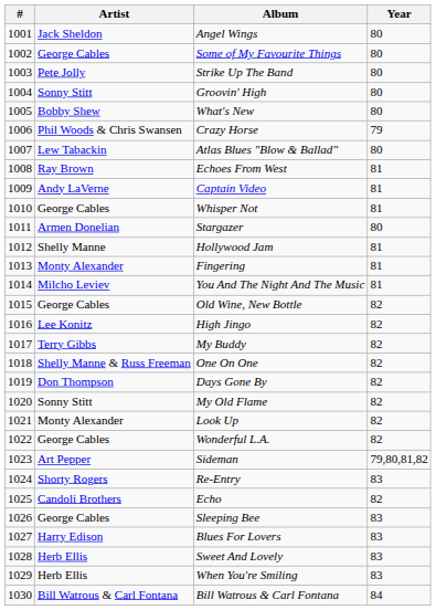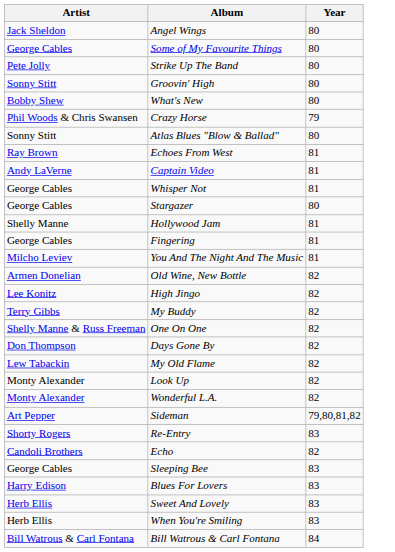 <table class="wikitable sortable">
 <tr>
-<th>#</th>
 <th>Artist</th>
 <th>Album</th>
 <th>Year</th>
 </tr>
 <tr>
-<td>1001</td>
 <td><a href='#'>Jack Sheldon</a></td>
 <td><em>Angel Wings</em></td>
 <td>80</td>
 </tr>
 <tr>
-<td>1002</td>
 <td><a href='#'>George Cables</a></td>
 <td><em><a href='#'>Some of My Favourite Things</a></em></td>
 <td>80</td>
 </tr>
 <tr>
-<td>1003</td>
 <td><a href='#'>Pete Jolly</a></td>
 <td><em>Strike Up The Band</em></td>
 <td>80</td>
 </tr>
 <tr>
-<td>1004</td>
 <td><a href='#'>Sonny Stitt</a></td>
 <td><em>Groovin' High</em></td>
 <td>80</td>
 </tr>
 <tr>
-<td>1005</td>
 <td><a href='#'>Bobby Shew</a></td>
 <td><em>What's New</em></td>
 <td>80</td>
 </tr>
 <tr>
-<td>1006</td>
 <td><a href='#'>Phil Woods</a> & Chris Swansen</td>
 <td style="white-space:nowrap;"><em>Crazy Horse</em></td>
 <td>79</td>
 </tr>
 <tr>
-<td>1007</td>
-<td><a href='#'>Lew Tabackin</a></td>
+<td>Sonny Stitt</td>
 <td><em>Atlas Blues "Blow & Ballad"</em></td>
 <td>80</td>
 </tr>
 <tr>
-<td>1008</td>
 <td><a href='#'>Ray Brown</a></td>
 <td><em>Echoes From West</em></td>
 <td>81</td>
 </tr>
 <tr>
-<td>1009</td>
 <td><a href='#'>Andy LaVerne</a></td>
 <td><em><a href='#'>Captain Video</a></em></td>
 <td>81</td>
 </tr>
 <tr>
-<td>1010</td>
 <td>George Cables</td>
 <td><em>Whisper Not</em></td>
 <td>81</td>
 </tr>
 <tr>
-<td>1011</td>
-<td><a href='#'>Armen Donelian</a></td>
+<td>George Cables</td>
 <td><em>Stargazer</em></td>
 <td>80</td>
 </tr>
 <tr>
-<td>1012</td>
 <td>Shelly Manne</td>
 <td><em>Hollywood Jam</em></td>
 <td>81</td>
 </tr>
 <tr>
-<td>1013</td>
-<td><a href='#'>Monty Alexander</a></td>
+<td>George Cables</td>
 <td><em>Fingering</em></td>
 <td>81</td>
 </tr>
 <tr>
-<td>1014</td>
 <td><a href='#'>Milcho Leviev</a></td>
 <td><em>You And The Night And The Music</em></td>
 <td>81</td>
 </tr>
 <tr>
-<td>1015</td>
-<td>George Cables</td>
+<td><a href='#'>Armen Donelian</a></td>
 <td><em>Old Wine, New Bottle</em></td>
 <td>82</td>
 </tr>
 <tr>
-<td>1016</td>
 <td><a href='#'>Lee Konitz</a></td>
 <td><em>High Jingo</em></td>
 <td>82</td>
 </tr>
 <tr>
-<td>1017</td>
 <td><a href='#'>Terry Gibbs</a></td>
 <td><em>My Buddy</em></td>
 <td>82</td>
 </tr>
 <tr>
-<td>1018</td>
 <td style="white-space:nowrap;"><a href='#'>Shelly Manne</a> & <a href='#'>Russ Freeman</a></td>
 <td><em>One On One</em></td>
 <td>82</td>
 </tr>
 <tr>
-<td>1019</td>
 <td><a href='#'>Don Thompson</a></td>
 <td><em>Days Gone By</em></td>
 <td>82</td>
 </tr>
 <tr>
-<td>1020</td>
-<td>Sonny Stitt</td>
+<td><a href='#'>Lew Tabackin</a></td>
 <td><em>My Old Flame</em></td>
 <td>82</td>
 </tr>
 <tr>
-<td>1021</td>
 <td>Monty Alexander</td>
 <td><em>Look Up</em></td>
 <td>82</td>
 </tr>
 <tr>
-<td>1022</td>
-<td>George Cables</td>
+<td><a href='#'>Monty Alexander</a></td>
 <td><em>Wonderful L.A.</em></td>
 <td>82</td>
 </tr>
 <tr>
-<td>1023</td>
 <td><a href='#'>Art Pepper</a></td>
 <td><em>Sideman</em></td>
 <td>79,80,81,82</td>
 </tr>
 <tr>
-<td>1024</td>
 <td><a href='#'>Shorty Rogers</a></td>
 <td><em>Re-Entry</em></td>
 <td>83</td>
 </tr>
 <tr>
-<td>1025</td>
 <td><a href='#'>Candoli Brothers</a></td>
 <td><em>Echo</em></td>
 <td>82</td>
 </tr>
 <tr>
-<td>1026</td>
 <td>George Cables</td>
 <td><em>Sleeping Bee</em></td>
 <td>83</td>
 </tr>
 <tr>
-<td>1027</td>
 <td><a href='#'>Harry Edison</a></td>
 <td><em>Blues For Lovers</em></td>
 <td>83</td>
 </tr>
 <tr>
-<td>1028</td>
 <td><a href='#'>Herb Ellis</a></td>
 <td><em>Sweet And Lovely</em></td>
 <td>83</td>
 </tr>
 <tr>
-<td>1029</td>
 <td>Herb Ellis</td>
 <td><em>When You're Smiling</em></td>
 <td>83</td>
 </tr>
 <tr>
-<td>1030</td>
 <td><a href='#'>Bill Watrous</a> & <a href='#'>Carl Fontana</a></td>
 <td><em>Bill Watrous & Carl Fontana</em></td>
 <td>84</td>
 </tr>
 </table>
